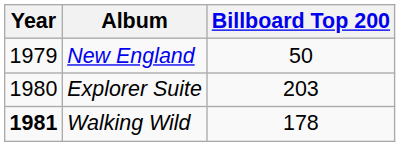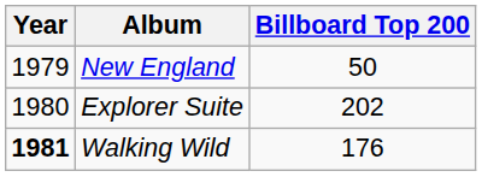 <table class="wikitable">
 <tr>
 <th align="left" valign="center">Year</th>
 <th align="left" valign="center">Album</th>
 <th align="center" valign="center"><a href='#'>Billboard Top 200</a></th>
 </tr>
 <tr>
 <td align="left" valign="center">1979</td>
 <td align="left" valign="center"><em><a href='#'>New England</a></em></td>
 <td align="center" valign="center">50</td>
 </tr>
 <tr>
 <td align="left" valign="center">1980</td>
 <td align="left" valign="center"><em>Explorer Suite</em></td>
-<td align="center" valign="center">203</td>
+<td align="center" valign="center">202</td>
 </tr>
 <tr>
 <td align="left" valign="center"><strong>1981</strong></td>
 <td align="left" valign="center"><em>Walking Wild</em></td>
-<td align="center" valign="center">178</td>
+<td align="center" valign="center">176</td>
 </tr>
 </table>
